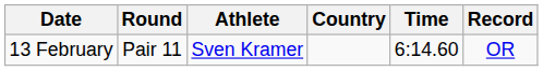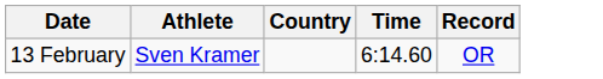 <table class="wikitable" style="text-align:center">
 <tr>
 <th>Date</th>
-<th>Round</th>
 <th>Athlete</th>
 <th>Country</th>
 <th>Time</th>
 <th>Record</th>
 </tr>
 <tr>
 <td>13 February</td>
-<td>Pair 11</td>
 <td><a href='#'>Sven Kramer</a></td>
 <td></td>
 <td>6:14.60</td>
 <td><a href='#'>OR</a></td>
 </tr>
 </table>
